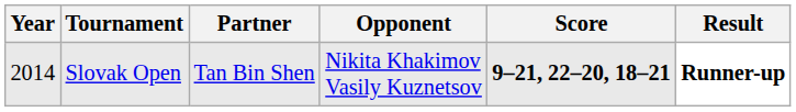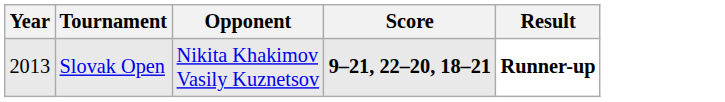 <table class="sortable wikitable" style="font-size: 90%;">
 <tr>
 <th>Year</th>
 <th>Tournament</th>
-<th>Partner</th>
 <th>Opponent</th>
 <th>Score</th>
 <th>Result</th>
 </tr>
 <tr style="background:#E9E9E9">
-<td align="center">2014</td>
+<td align="center">2013</td>
 <td align="left"><a href='#'>Slovak Open</a></td>
-<td align="left"> <a href='#'>Tan Bin Shen</a></td>
 <td align="left"> <a href='#'>Nikita Khakimov</a> <br>  <a href='#'>Vasily Kuznetsov</a></td>
 <td align="left"><strong>9–21, 22–20, 18–21</strong></td>
 <td style="text-align:left; background:white"> <strong>Runner-up</strong></td>
 </tr>
 </table>
